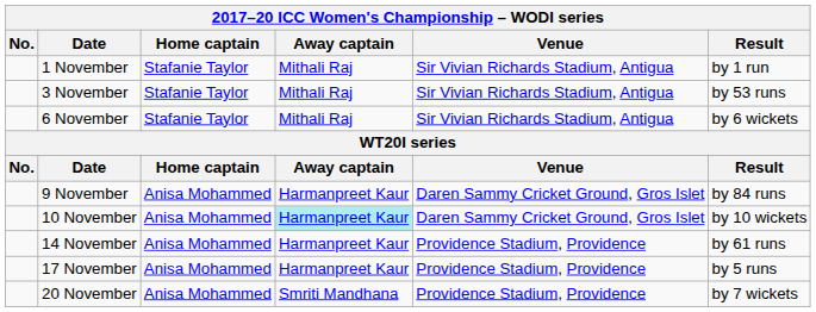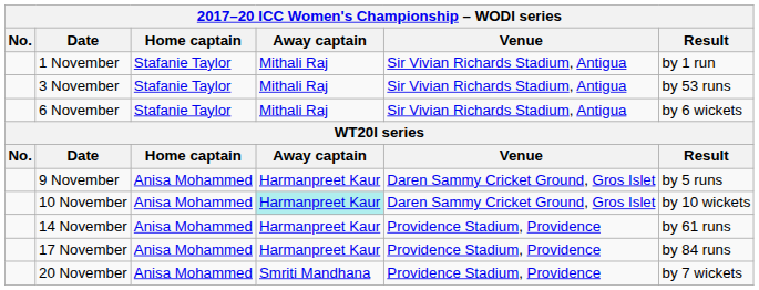 <table class="wikitable">
 <tr>
 <th colspan="9"><a href='#'>2017–20 ICC Women's Championship</a> – WODI series</th>
 </tr>
 <tr>
 <th>No.</th>
 <th>Date</th>
 <th>Home captain</th>
 <th>Away captain</th>
 <th>Venue</th>
 <th>Result</th>
 </tr>
 <tr>
 <td></td>
 <td>1 November</td>
 <td><a href='#'>Stafanie Taylor</a></td>
 <td><a href='#'>Mithali Raj</a></td>
 <td><a href='#'>Sir Vivian Richards Stadium</a>, <a href='#'>Antigua</a></td>
 <td> by 1 run</td>
 </tr>
 <tr>
 <td></td>
 <td>3 November</td>
 <td><a href='#'>Stafanie Taylor</a></td>
 <td><a href='#'>Mithali Raj</a></td>
 <td><a href='#'>Sir Vivian Richards Stadium</a>, <a href='#'>Antigua</a></td>
 <td> by 53 runs</td>
 </tr>
 <tr>
 <td></td>
 <td>6 November</td>
 <td><a href='#'>Stafanie Taylor</a></td>
 <td><a href='#'>Mithali Raj</a></td>
 <td><a href='#'>Sir Vivian Richards Stadium</a>, <a href='#'>Antigua</a></td>
 <td> by 6 wickets</td>
 </tr>
 <tr>
 <th colspan="9">WT20I series</th>
 </tr>
 <tr>
 <th>No.</th>
 <th>Date</th>
 <th>Home captain</th>
 <th>Away captain</th>
 <th>Venue</th>
 <th>Result</th>
 </tr>
 <tr>
 <td></td>
 <td>9 November</td>
 <td><a href='#'>Anisa Mohammed</a></td>
 <td><a href='#'>Harmanpreet Kaur</a></td>
 <td><a href='#'>Daren Sammy Cricket Ground</a>, <a href='#'>Gros Islet</a></td>
-<td> by 84 runs</td>
+<td> by 5 runs</td>
 </tr>
 <tr>
 <td></td>
 <td>10 November</td>
 <td><a href='#'>Anisa Mohammed</a></td>
 <td style="background: paleturquoise;"><a href='#'>Harmanpreet Kaur</a></td>
 <td><a href='#'>Daren Sammy Cricket Ground</a>, <a href='#'>Gros Islet</a></td>
 <td> by 10 wickets</td>
 </tr>
 <tr>
 <td></td>
 <td>14 November</td>
 <td><a href='#'>Anisa Mohammed</a></td>
 <td><a href='#'>Harmanpreet Kaur</a></td>
 <td><a href='#'>Providence Stadium</a>, <a href='#'>Providence</a></td>
 <td> by 61 runs</td>
 </tr>
 <tr>
 <td></td>
 <td>17 November</td>
 <td><a href='#'>Anisa Mohammed</a></td>
 <td><a href='#'>Harmanpreet Kaur</a></td>
 <td><a href='#'>Providence Stadium</a>, <a href='#'>Providence</a></td>
-<td> by 5 runs</td>
+<td> by 84 runs</td>
 </tr>
 <tr>
 <td></td>
 <td>20 November</td>
 <td><a href='#'>Anisa Mohammed</a></td>
 <td><a href='#'>Smriti Mandhana</a></td>
 <td><a href='#'>Providence Stadium</a>, <a href='#'>Providence</a></td>
 <td> by 7 wickets</td>
 </tr>
 </table>
